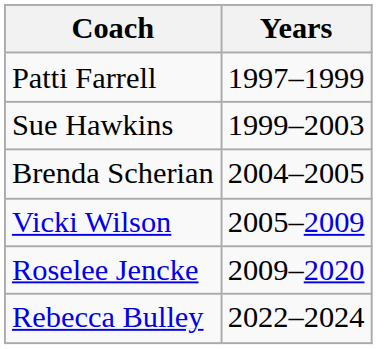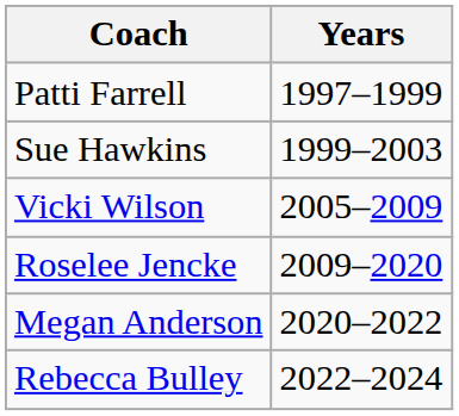 <table class="wikitable collapsible">
 <tr>
 <th>Coach</th>
 <th>Years</th>
 </tr>
 <tr>
 <td>Patti Farrell</td>
 <td>1997–1999</td>
 </tr>
 <tr>
 <td>Sue Hawkins</td>
 <td>1999–2003</td>
 </tr>
 <tr>
-<td>Brenda Scherian</td>
-<td>2004–2005</td>
-</tr>
-<tr>
 <td><a href='#'>Vicki Wilson</a></td>
 <td>2005–<a href='#'>2009</a></td>
 </tr>
 <tr>
 <td><a href='#'>Roselee Jencke</a></td>
 <td>2009–<a href='#'>2020</a></td>
 </tr>
 <tr>
+<td><a href='#'>Megan Anderson</a></td>
+<td>2020–2022</td>
+</tr>
+<tr>
 <td><a href='#'>Rebecca Bulley</a></td>
 <td>2022–2024</td>
 </tr>
 </table>
